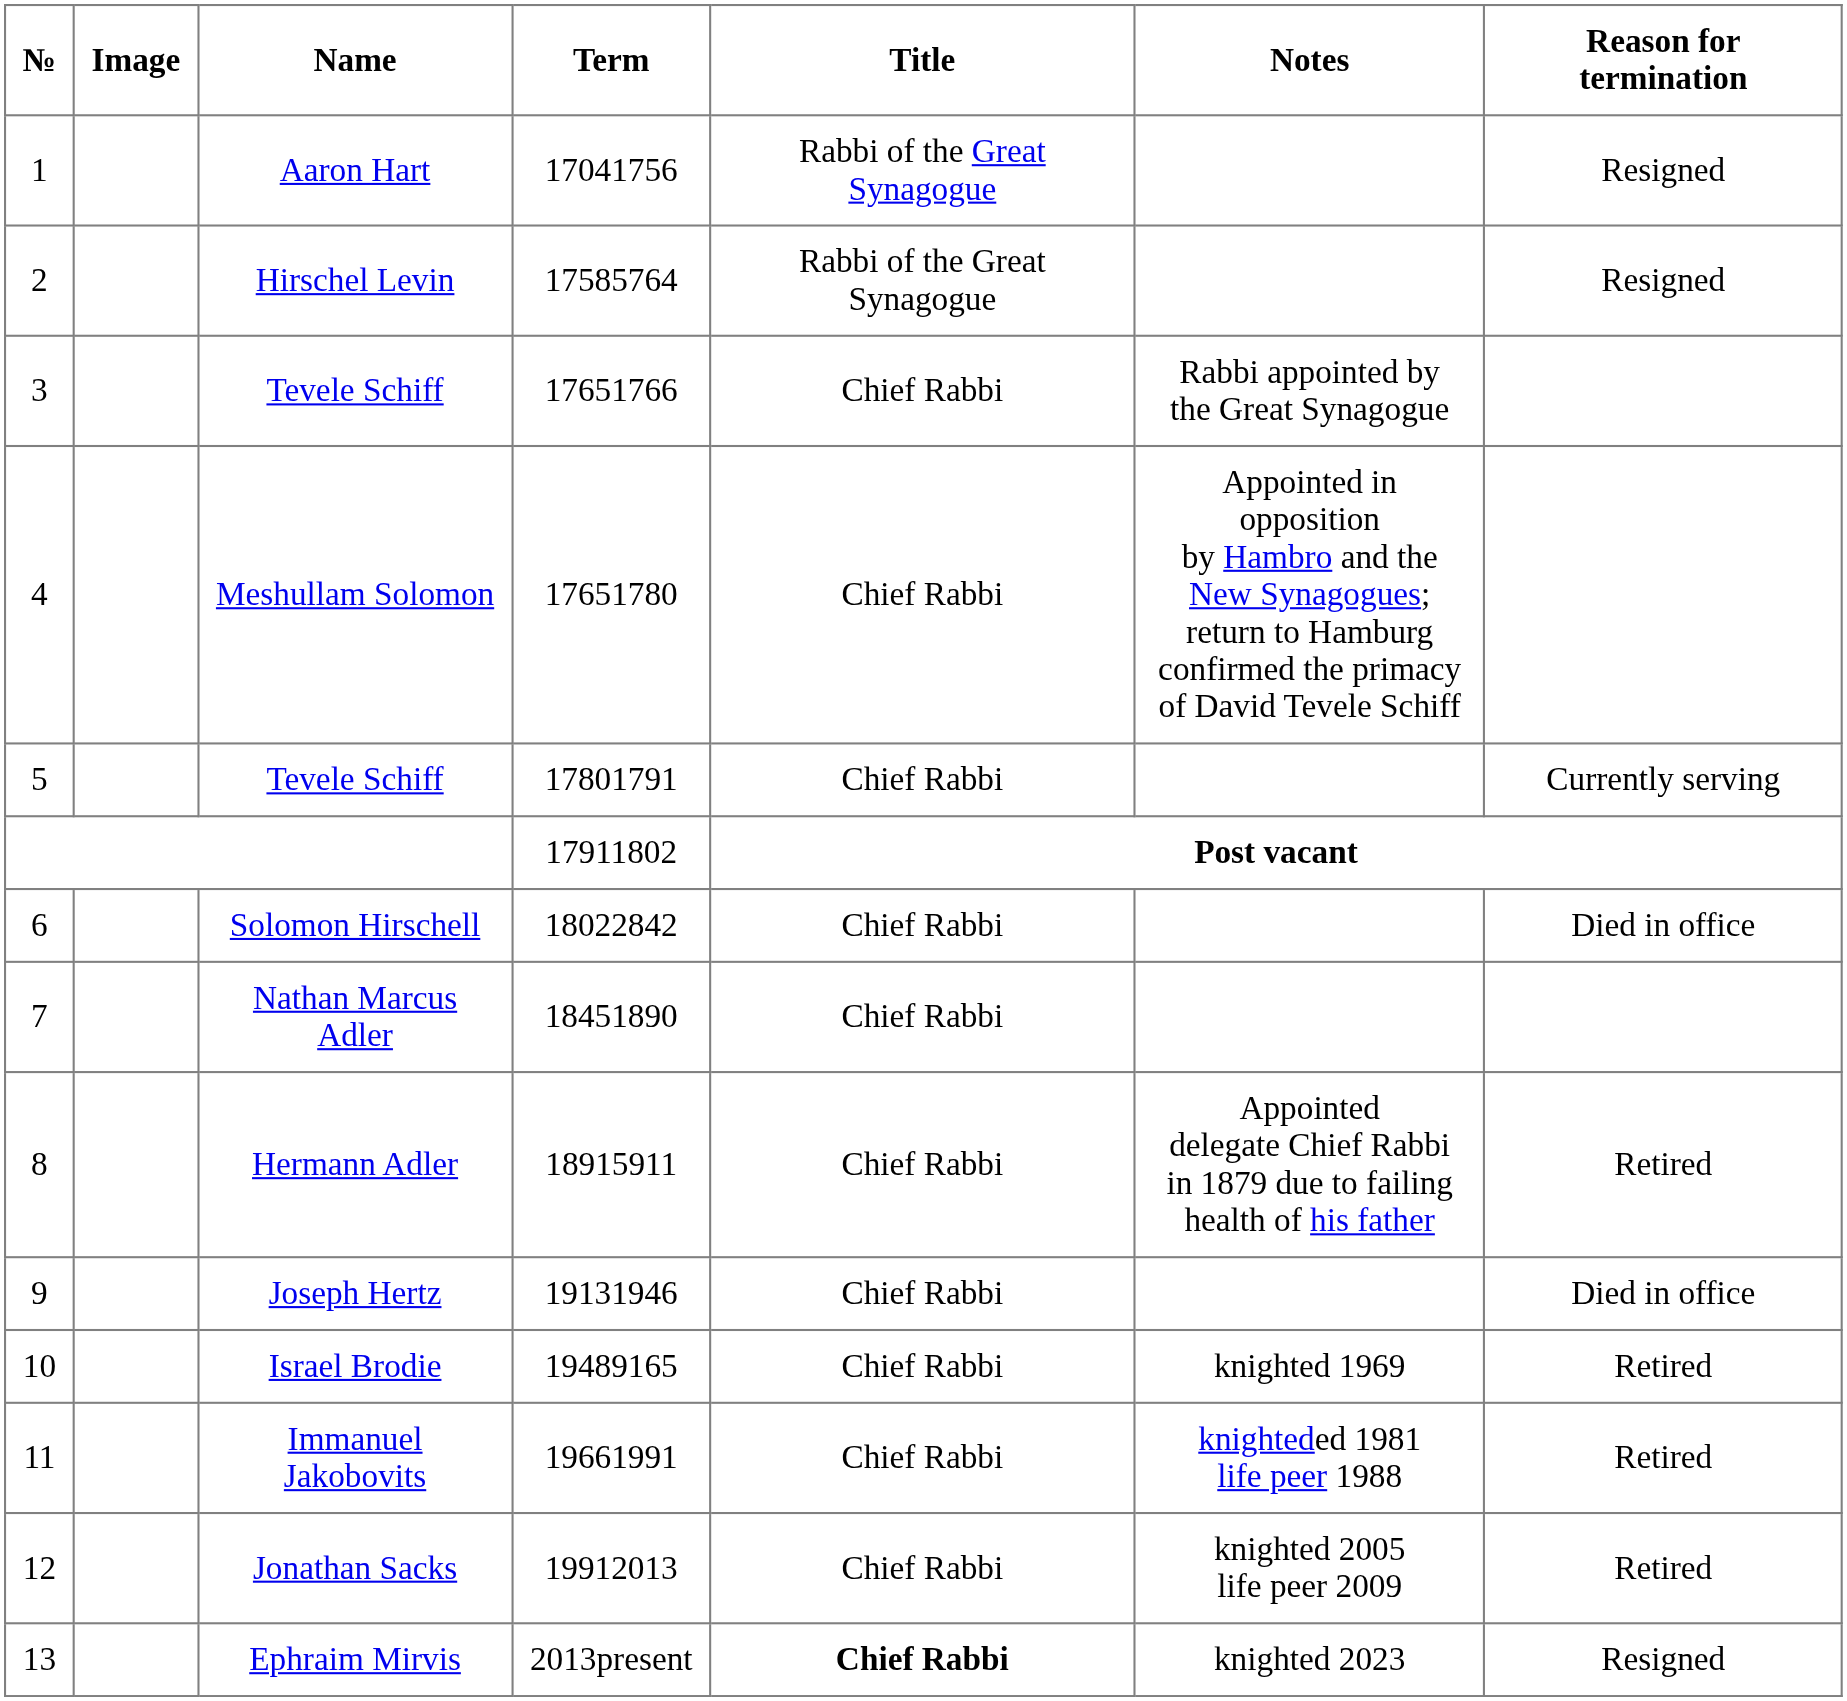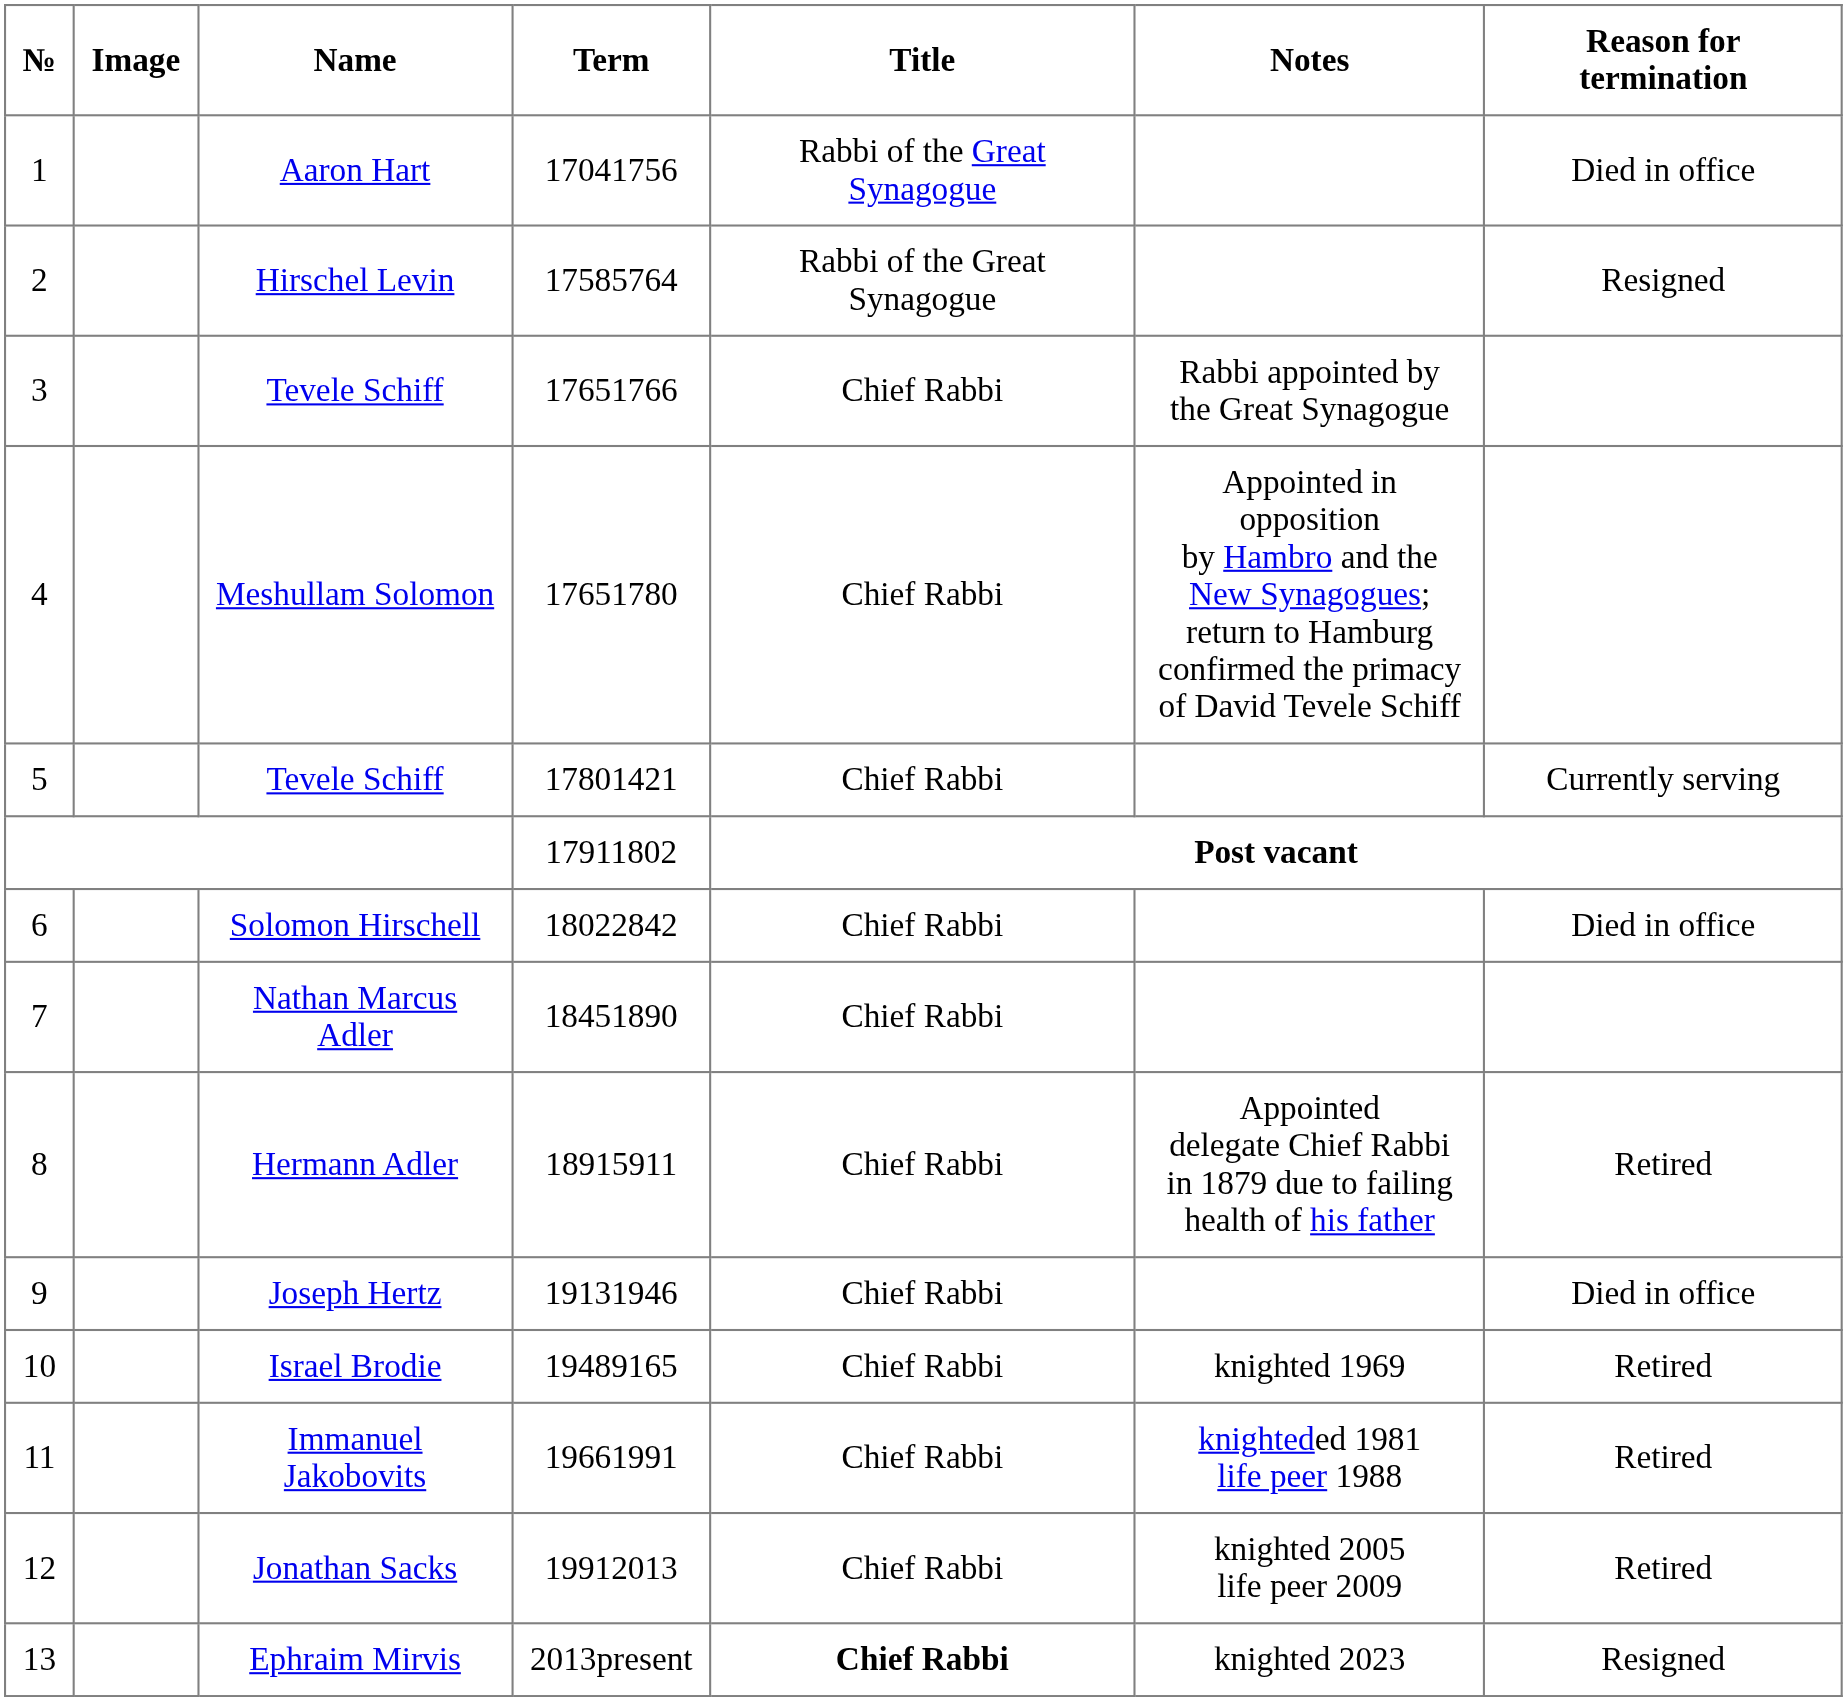 <table class="toccolours" border="1" cellpadding="8" style="border-collapse: collapse;  text-align:center">
 <tr>
 <th>№</th>
 <th>Image</th>
 <th>Name</th>
 <th>Term</th>
 <th>Title</th>
 <th>Notes</th>
 <th>Reason for termination</th>
 </tr>
 <tr>
 <td>1</td>
 <td></td>
 <td><a href='#'>Aaron Hart</a></td>
 <td>17041756</td>
 <td>Rabbi of the <a href='#'>Great Synagogue</a></td>
 <td></td>
-<td>Resigned</td>
+<td>Died in office</td>
 </tr>
 <tr>
 <td>2</td>
 <td></td>
 <td><a href='#'>Hirschel Levin</a></td>
 <td>17585764</td>
 <td>Rabbi of the Great Synagogue</td>
 <td></td>
 <td>Resigned</td>
 </tr>
 <tr>
 <td>3</td>
 <td></td>
 <td><a href='#'>Tevele Schiff</a></td>
 <td>17651766</td>
 <td>Chief Rabbi</td>
 <td>Rabbi appointed by <br> the Great Synagogue</td>
 <td></td>
 </tr>
 <tr>
 <td>4</td>
 <td></td>
 <td><a href='#'>Meshullam Solomon</a></td>
 <td>17651780</td>
 <td>Chief Rabbi</td>
 <td>Appointed in opposition <br> by <a href='#'>Hambro</a> and the <br> <a href='#'>New Synagogues</a>;  <br> return to Hamburg <br> confirmed the primacy <br>  of David Tevele Schiff</td>
 <td></td>
 </tr>
 <tr>
 <td>5</td>
 <td></td>
 <td><a href='#'>Tevele Schiff</a></td>
-<td>17801791</td>
+<td>17801421</td>
 <td>Chief Rabbi</td>
 <td></td>
 <td>Currently serving</td>
 </tr>
 <tr>
 <td colspan = 3></td>
 <td>17911802</td>
 <td colspan = 3><strong>Post vacant</strong></td>
 </tr>
 <tr>
 <td>6</td>
 <td></td>
 <td><a href='#'>Solomon Hirschell</a></td>
 <td>18022842</td>
 <td>Chief Rabbi</td>
 <td></td>
 <td>Died in office</td>
 </tr>
 <tr>
 <td>7</td>
 <td></td>
 <td><a href='#'>Nathan Marcus Adler</a></td>
 <td>18451890</td>
 <td>Chief Rabbi</td>
 <td></td>
 <td></td>
 </tr>
 <tr>
 <td>8</td>
 <td></td>
 <td><a href='#'>Hermann Adler</a></td>
 <td>18915911</td>
 <td>Chief Rabbi</td>
 <td>Appointed <br> delegate Chief Rabbi <br> in 1879 due to failing <br> health of <a href='#'>his father</a></td>
 <td>Retired</td>
 </tr>
 <tr>
 <td>9</td>
 <td></td>
 <td><a href='#'>Joseph Hertz</a></td>
 <td>19131946</td>
 <td>Chief Rabbi</td>
 <td></td>
 <td>Died in office</td>
 </tr>
 <tr>
 <td>10</td>
 <td></td>
 <td><a href='#'>Israel Brodie</a></td>
 <td>19489165</td>
 <td>Chief Rabbi</td>
 <td>knighted 1969</td>
 <td>Retired</td>
 </tr>
 <tr>
 <td>11</td>
 <td></td>
 <td><a href='#'>Immanuel Jakobovits</a></td>
 <td>19661991</td>
 <td>Chief Rabbi</td>
 <td><a href='#'>knighted</a>ed 1981<br><a href='#'>life peer</a> 1988</td>
 <td>Retired</td>
 </tr>
 <tr>
 <td>12</td>
 <td></td>
 <td><a href='#'>Jonathan Sacks</a></td>
 <td>19912013</td>
 <td>Chief Rabbi</td>
 <td>knighted 2005<br>life peer 2009</td>
 <td>Retired</td>
 </tr>
 <tr>
 <td>13</td>
 <td></td>
 <td><a href='#'>Ephraim Mirvis</a></td>
 <td>2013present</td>
 <td><strong>Chief Rabbi</strong></td>
 <td>knighted 2023</td>
 <td>Resigned</td>
 </tr>
 </table>
